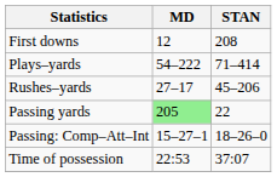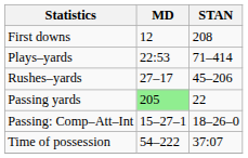 <table class="wikitable">
 <tr>
 <th>Statistics</th>
 <th>MD</th>
 <th>STAN</th>
 </tr>
 <tr>
 <td>First downs</td>
 <td>12</td>
 <td>208</td>
 </tr>
 <tr>
 <td>Plays–yards</td>
-<td>54–222</td>
+<td>22:53</td>
 <td>71–414</td>
 </tr>
 <tr>
 <td>Rushes–yards</td>
 <td>27–17</td>
 <td>45–206</td>
 </tr>
 <tr>
 <td>Passing yards</td>
 <td style="background: lightgreen;">205</td>
 <td>22</td>
 </tr>
 <tr>
 <td>Passing: Comp–Att–Int</td>
 <td>15–27–1</td>
 <td>18–26–0</td>
 </tr>
 <tr>
 <td>Time of possession</td>
-<td>22:53</td>
+<td>54–222</td>
 <td>37:07</td>
 </tr>
 <tr>
 </tr>
 </table>
